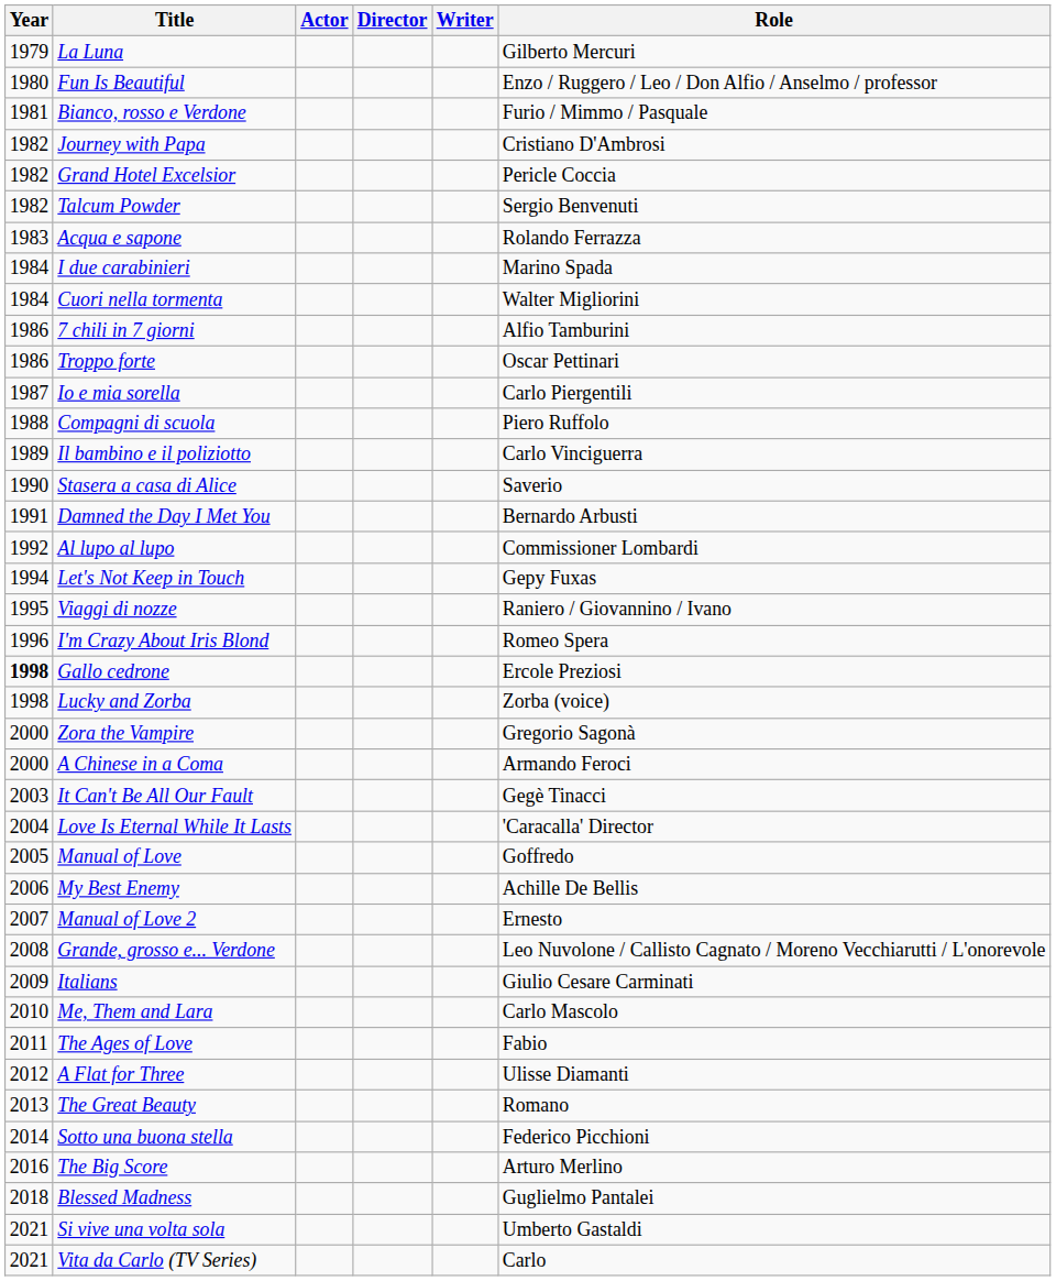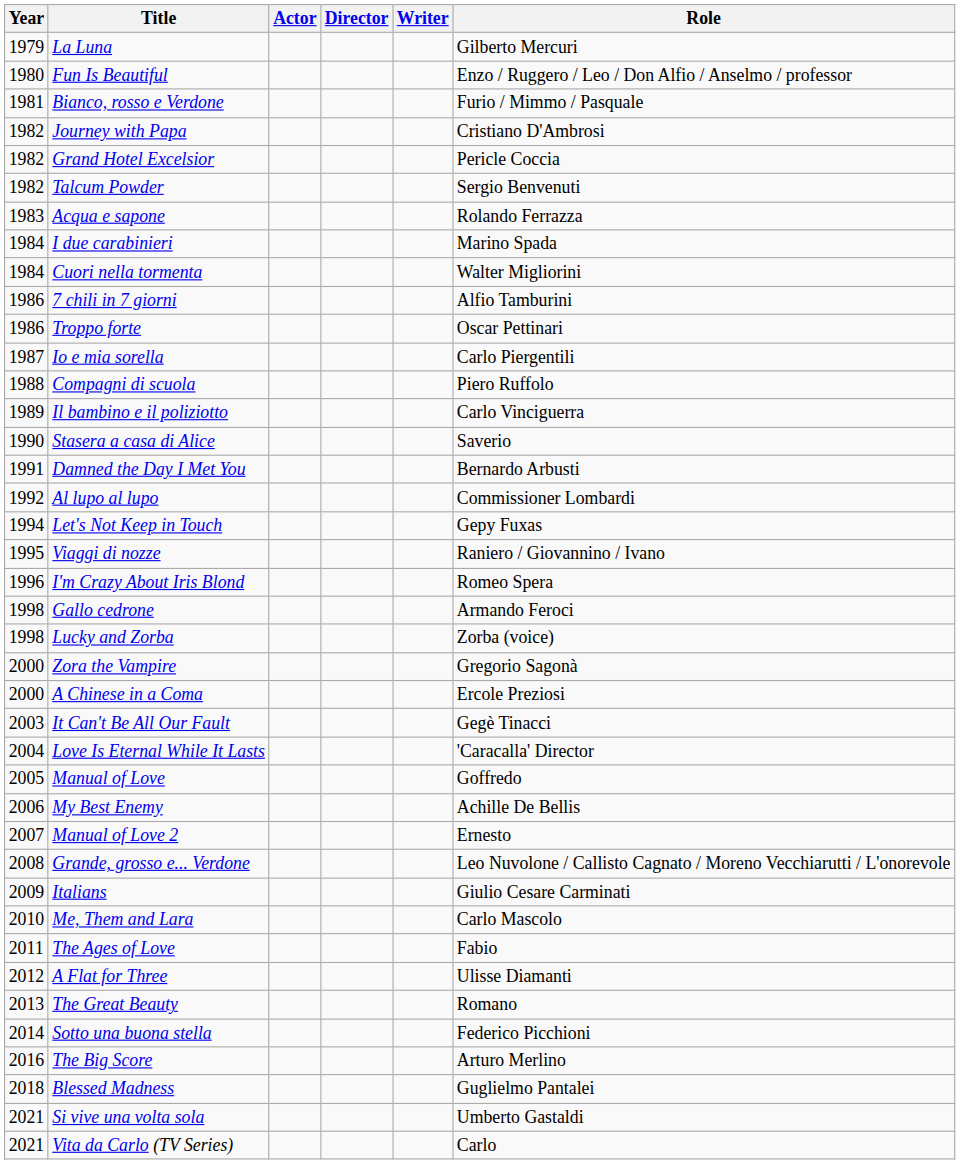 <table class="wikitable sortable">
 <tr>
 <th>Year</th>
 <th>Title</th>
 <th><a href='#'>Actor</a></th>
 <th><a href='#'>Director</a></th>
 <th><a href='#'>Writer</a></th>
 <th>Role</th>
 </tr>
 <tr>
 <td>1979</td>
 <td><em><a href='#'>La Luna</a></em></td>
 <td></td>
 <td></td>
 <td></td>
 <td>Gilberto Mercuri</td>
 </tr>
 <tr>
 <td>1980</td>
 <td><em><a href='#'>Fun Is Beautiful</a></em></td>
 <td></td>
 <td></td>
 <td></td>
 <td>Enzo / Ruggero / Leo / Don Alfio / Anselmo / professor</td>
 </tr>
 <tr>
 <td>1981</td>
 <td><em><a href='#'>Bianco, rosso e Verdone</a></em></td>
 <td></td>
 <td></td>
 <td></td>
 <td>Furio / Mimmo / Pasquale</td>
 </tr>
 <tr>
 <td>1982</td>
 <td><em><a href='#'>Journey with Papa</a></em></td>
 <td></td>
 <td></td>
 <td></td>
 <td>Cristiano D'Ambrosi</td>
 </tr>
 <tr>
 <td>1982</td>
 <td><em><a href='#'>Grand Hotel Excelsior</a></em></td>
 <td></td>
 <td></td>
 <td></td>
 <td>Pericle Coccia</td>
 </tr>
 <tr>
 <td>1982</td>
 <td><em><a href='#'>Talcum Powder</a></em></td>
 <td></td>
 <td></td>
 <td></td>
 <td>Sergio Benvenuti</td>
 </tr>
 <tr>
 <td>1983</td>
 <td><em><a href='#'>Acqua e sapone</a></em></td>
 <td></td>
 <td></td>
 <td></td>
 <td>Rolando Ferrazza</td>
 </tr>
 <tr>
 <td>1984</td>
 <td><em><a href='#'>I due carabinieri</a></em></td>
 <td></td>
 <td></td>
 <td></td>
 <td>Marino Spada</td>
 </tr>
 <tr>
 <td>1984</td>
 <td><em><a href='#'>Cuori nella tormenta</a></em></td>
 <td></td>
 <td></td>
 <td></td>
 <td>Walter Migliorini</td>
 </tr>
 <tr>
 <td>1986</td>
 <td><em><a href='#'>7 chili in 7 giorni</a></em></td>
 <td></td>
 <td></td>
 <td></td>
 <td>Alfio Tamburini</td>
 </tr>
 <tr>
 <td>1986</td>
 <td><em><a href='#'>Troppo forte</a></em></td>
 <td></td>
 <td></td>
 <td></td>
 <td>Oscar Pettinari</td>
 </tr>
 <tr>
 <td>1987</td>
 <td><em><a href='#'>Io e mia sorella</a></em></td>
 <td></td>
 <td></td>
 <td></td>
 <td>Carlo Piergentili</td>
 </tr>
 <tr>
 <td>1988</td>
 <td><em><a href='#'>Compagni di scuola</a></em></td>
 <td></td>
 <td></td>
 <td></td>
 <td>Piero Ruffolo</td>
 </tr>
 <tr>
 <td>1989</td>
 <td><em><a href='#'>Il bambino e il poliziotto</a></em></td>
 <td></td>
 <td></td>
 <td></td>
 <td>Carlo Vinciguerra</td>
 </tr>
 <tr>
 <td>1990</td>
 <td><em><a href='#'>Stasera a casa di Alice</a></em></td>
 <td></td>
 <td></td>
 <td></td>
 <td>Saverio</td>
 </tr>
 <tr>
 <td>1991</td>
 <td><em><a href='#'>Damned the Day I Met You</a></em></td>
 <td></td>
 <td></td>
 <td></td>
 <td>Bernardo Arbusti</td>
 </tr>
 <tr>
 <td>1992</td>
 <td><em><a href='#'>Al lupo al lupo</a></em></td>
 <td></td>
 <td></td>
 <td></td>
 <td>Commissioner Lombardi</td>
 </tr>
 <tr>
 <td>1994</td>
 <td><em><a href='#'>Let's Not Keep in Touch</a></em></td>
 <td></td>
 <td></td>
 <td></td>
 <td>Gepy Fuxas</td>
 </tr>
 <tr>
 <td>1995</td>
 <td><em><a href='#'>Viaggi di nozze</a></em></td>
 <td></td>
 <td></td>
 <td></td>
 <td>Raniero / Giovannino / Ivano</td>
 </tr>
 <tr>
 <td>1996</td>
 <td><em><a href='#'>I'm Crazy About Iris Blond</a></em></td>
 <td></td>
 <td></td>
 <td></td>
 <td>Romeo Spera</td>
 </tr>
 <tr>
-<td><strong>1998</strong></td>
+<td>1998</td>
 <td><em><a href='#'>Gallo cedrone</a></em></td>
 <td></td>
 <td></td>
 <td></td>
-<td>Ercole Preziosi</td>
+<td>Armando Feroci</td>
 </tr>
 <tr>
 <td>1998</td>
 <td><em><a href='#'>Lucky and Zorba</a></em></td>
 <td></td>
 <td></td>
 <td></td>
 <td>Zorba (voice)</td>
 </tr>
 <tr>
 <td>2000</td>
 <td><em><a href='#'>Zora the Vampire</a></em></td>
 <td></td>
 <td></td>
 <td></td>
 <td>Gregorio Sagonà</td>
 </tr>
 <tr>
 <td>2000</td>
 <td><em><a href='#'>A Chinese in a Coma</a></em></td>
 <td></td>
 <td></td>
 <td></td>
-<td>Armando Feroci</td>
+<td>Ercole Preziosi</td>
 </tr>
 <tr>
 <td>2003</td>
 <td><em><a href='#'>It Can't Be All Our Fault</a></em></td>
 <td></td>
 <td></td>
 <td></td>
 <td>Gegè Tinacci</td>
 </tr>
 <tr>
 <td>2004</td>
 <td><em><a href='#'>Love Is Eternal While It Lasts</a></em></td>
 <td></td>
 <td></td>
 <td></td>
 <td>'Caracalla' Director</td>
 </tr>
 <tr>
 <td>2005</td>
 <td><em><a href='#'>Manual of Love</a></em></td>
 <td></td>
 <td></td>
 <td></td>
 <td>Goffredo</td>
 </tr>
 <tr>
 <td>2006</td>
 <td><em><a href='#'>My Best Enemy</a></em></td>
 <td></td>
 <td></td>
 <td></td>
 <td>Achille De Bellis</td>
 </tr>
 <tr>
 <td>2007</td>
 <td><em><a href='#'>Manual of Love 2</a></em></td>
 <td></td>
 <td></td>
 <td></td>
 <td>Ernesto</td>
 </tr>
 <tr>
 <td>2008</td>
 <td><em><a href='#'>Grande, grosso e... Verdone</a></em></td>
 <td></td>
 <td></td>
 <td></td>
 <td>Leo Nuvolone / Callisto Cagnato / Moreno Vecchiarutti / L'onorevole</td>
 </tr>
 <tr>
 <td>2009</td>
 <td><em><a href='#'>Italians</a></em></td>
 <td></td>
 <td></td>
 <td></td>
 <td>Giulio Cesare Carminati</td>
 </tr>
 <tr>
 <td>2010</td>
 <td><em><a href='#'>Me, Them and Lara</a></em></td>
 <td></td>
 <td></td>
 <td></td>
 <td>Carlo Mascolo</td>
 </tr>
 <tr>
 <td>2011</td>
 <td><em><a href='#'>The Ages of Love</a></em></td>
 <td></td>
 <td></td>
 <td></td>
 <td>Fabio</td>
 </tr>
 <tr>
 <td>2012</td>
 <td><em><a href='#'>A Flat for Three</a></em></td>
 <td></td>
 <td></td>
 <td></td>
 <td>Ulisse Diamanti</td>
 </tr>
 <tr>
 <td>2013</td>
 <td><em><a href='#'>The Great Beauty</a></em></td>
 <td></td>
 <td></td>
 <td></td>
 <td>Romano</td>
 </tr>
 <tr>
 <td>2014</td>
 <td><em><a href='#'>Sotto una buona stella</a></em></td>
 <td></td>
 <td></td>
 <td></td>
 <td>Federico Picchioni</td>
 </tr>
 <tr>
 <td>2016</td>
 <td><em><a href='#'>The Big Score</a></em></td>
 <td></td>
 <td></td>
 <td></td>
 <td>Arturo Merlino</td>
 </tr>
 <tr>
 <td>2018</td>
 <td><em><a href='#'>Blessed Madness</a></em></td>
 <td></td>
 <td></td>
 <td></td>
 <td>Guglielmo Pantalei</td>
 </tr>
 <tr>
 <td>2021</td>
 <td><em><a href='#'>Si vive una volta sola</a></em></td>
 <td></td>
 <td></td>
 <td></td>
 <td>Umberto Gastaldi</td>
 </tr>
 <tr>
 <td>2021</td>
 <td><em><a href='#'>Vita da Carlo</a> (TV Series)</em></td>
 <td></td>
 <td></td>
 <td></td>
 <td>Carlo</td>
 </tr>
 </table>
